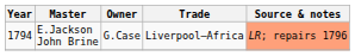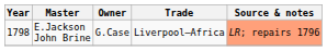 <table class=" wikitable">
 <tr>
 <th>Year</th>
 <th>Master</th>
 <th>Owner</th>
 <th>Trade</th>
 <th>Source & notes</th>
 </tr>
 <tr>
-<td>1794</td>
+<td>1798</td>
 <td>E.Jackson<br>John Brine</td>
 <td>G.Case</td>
 <td>Liverpool–Africa</td>
 <td style="background: lightsalmon;"><em>LR</em>; repairs 1796</td>
 </tr>
 <tr>
 </tr>
 </table>
